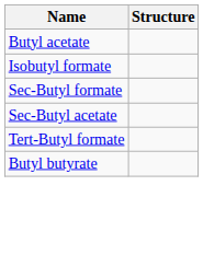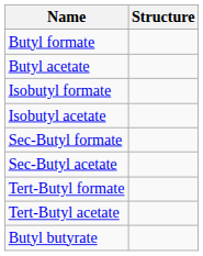 <table class="wikitable skin-invert-image">
 <tr>
 <th>Name</th>
 <th>Structure</th>
+</tr>
+<tr>
+<td><a href='#'>Butyl formate</a></td>
+<td></td>
 </tr>
 <tr>
 <td><a href='#'>Butyl acetate</a></td>
 <td></td>
 </tr>
 <tr>
 <td><a href='#'>Isobutyl formate</a></td>
+<td></td>
+</tr>
+<tr>
+<td><a href='#'>Isobutyl acetate</a></td>
 <td></td>
 </tr>
 <tr>
 <td><a href='#'>Sec-Butyl formate</a></td>
 <td></td>
 </tr>
 <tr>
 <td><a href='#'>Sec-Butyl acetate</a></td>
 <td></td>
 </tr>
 <tr>
 <td><a href='#'>Tert-Butyl formate</a></td>
 <td></td>
 </tr>
 <tr>
+<td><a href='#'>Tert-Butyl acetate</a></td>
+<td></td>
+</tr>
+<tr>
 <td><a href='#'>Butyl butyrate</a></td>
 <td></td>
 </tr>
 </table>
